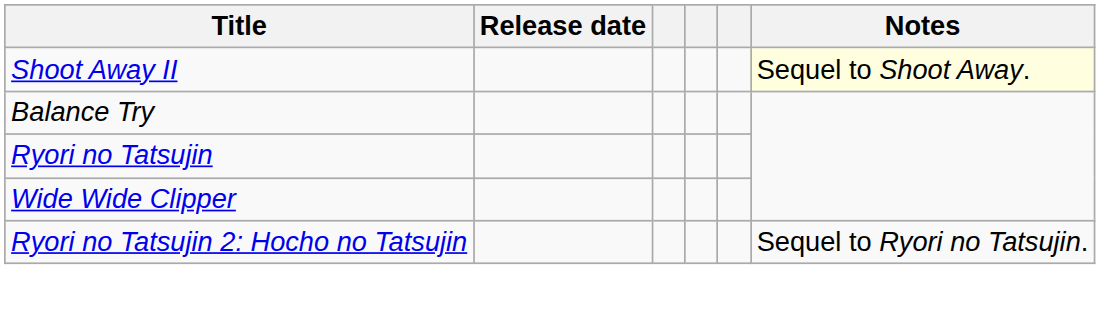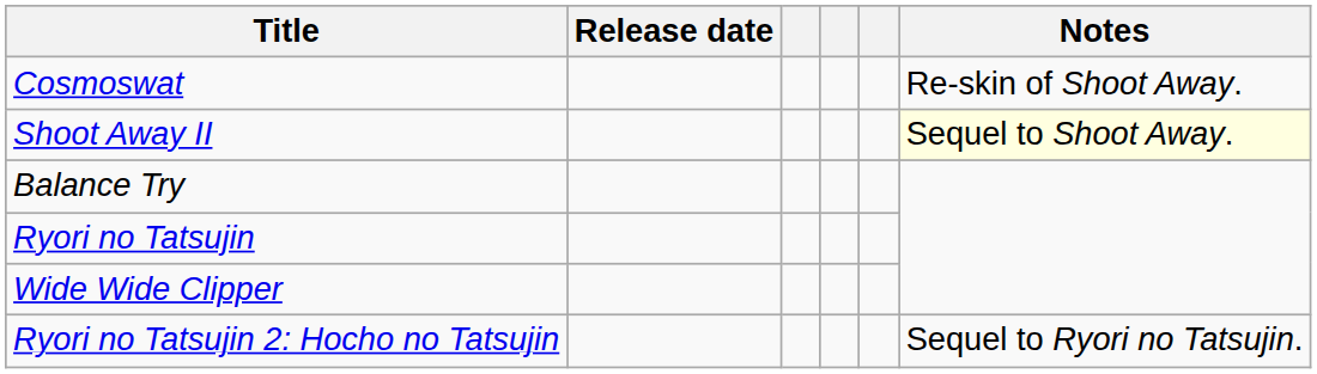 <table class="wikitable sortable" width="auto">
 <tr>
 <th>Title</th>
 <th>Release date</th>
 <th scope="col" style="width:3%;"></th>
 <th scope="col" style="width:3%;"></th>
 <th scope="col" style="width:3%;"></th>
 <th class="unsortable">Notes</th>
+</tr>
+<tr>
+<td><em><a href='#'>Cosmoswat</a></em></td>
+<td></td>
+<td></td>
+<td></td>
+<td></td>
+<td>Re-skin of <em>Shoot Away</em>.</td>
 </tr>
 <tr>
 <td><em><a href='#'>Shoot Away II</a></em></td>
 <td></td>
 <td></td>
 <td></td>
 <td></td>
 <td style="background: lightyellow;">Sequel to <em>Shoot Away</em>.</td>
 </tr>
 <tr>
 <td><em>Balance Try</em></td>
 <td></td>
 <td></td>
 <td></td>
 <td></td>
 </tr>
 <tr>
 <td><em><a href='#'>Ryori no Tatsujin</a></em></td>
 <td></td>
 <td></td>
 <td></td>
 <td></td>
 </tr>
 <tr>
 <td><em><a href='#'>Wide Wide Clipper</a></em></td>
 <td></td>
 <td></td>
 <td></td>
 <td></td>
 </tr>
 <tr>
 <td><em><a href='#'>Ryori no Tatsujin 2: Hocho no Tatsujin</a></em></td>
 <td></td>
 <td></td>
 <td></td>
 <td></td>
 <td>Sequel to <em>Ryori no Tatsujin</em>.</td>
 </tr>
 </table>
